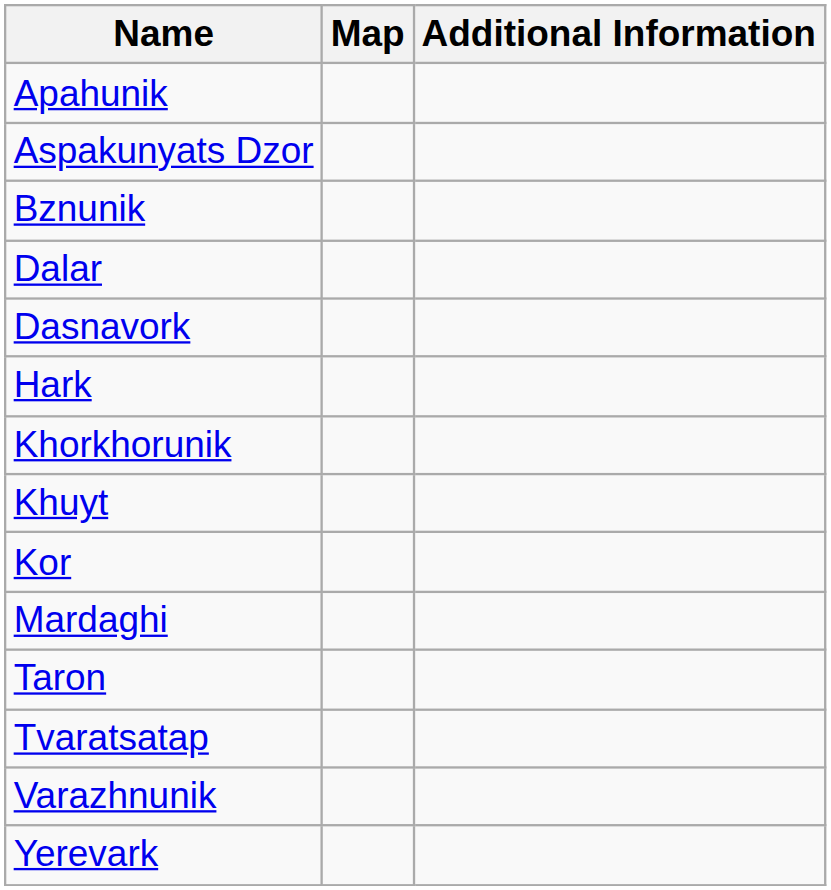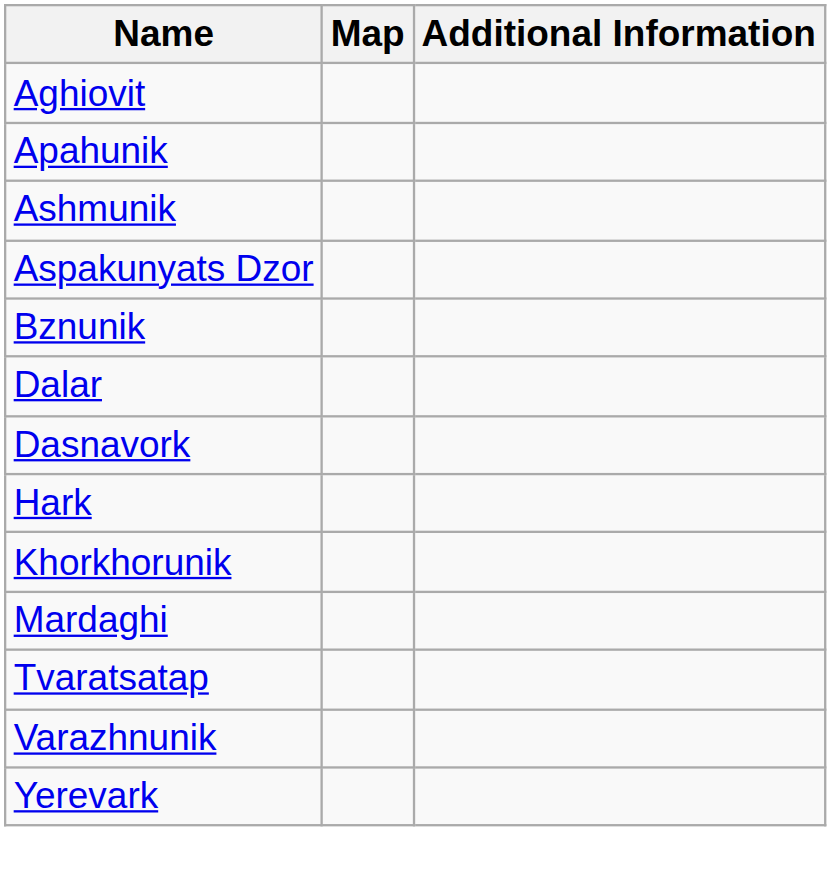 <table class="wikitable">
 <tr>
 <th>Name</th>
 <th>Map</th>
 <th>Additional Information</th>
 </tr>
 <tr>
+<td><a href='#'>Aghiovit</a></td>
+<td></td>
+<td></td>
+</tr>
+<tr>
 <td><a href='#'>Apahunik</a></td>
+<td></td>
+<td></td>
+</tr>
+<tr>
+<td><a href='#'>Ashmunik</a></td>
 <td></td>
 <td></td>
 </tr>
 <tr>
 <td><a href='#'>Aspakunyats Dzor</a></td>
 <td></td>
 <td></td>
 </tr>
 <tr>
 <td><a href='#'>Bznunik</a></td>
 <td></td>
 <td></td>
 </tr>
 <tr>
 <td><a href='#'>Dalar</a></td>
 <td></td>
 <td></td>
 </tr>
 <tr>
 <td><a href='#'>Dasnavork</a></td>
 <td></td>
 <td></td>
 </tr>
 <tr>
 <td><a href='#'>Hark</a></td>
 <td></td>
 <td></td>
 </tr>
 <tr>
 <td><a href='#'>Khorkhorunik</a></td>
 <td></td>
 <td></td>
 </tr>
 <tr>
-<td><a href='#'>Khuyt</a></td>
-<td></td>
-<td></td>
-</tr>
-<tr>
-<td><a href='#'>Kor</a></td>
-<td></td>
-<td></td>
-</tr>
-<tr>
 <td><a href='#'>Mardaghi</a></td>
-<td></td>
-<td></td>
-</tr>
-<tr>
-<td><a href='#'>Taron</a></td>
 <td></td>
 <td></td>
 </tr>
 <tr>
 <td><a href='#'>Tvaratsatap</a></td>
 <td></td>
 <td></td>
 </tr>
 <tr>
 <td><a href='#'>Varazhnunik</a></td>
 <td></td>
 <td></td>
 </tr>
 <tr>
 <td><a href='#'>Yerevark</a></td>
 <td></td>
 <td></td>
 </tr>
 </table>
